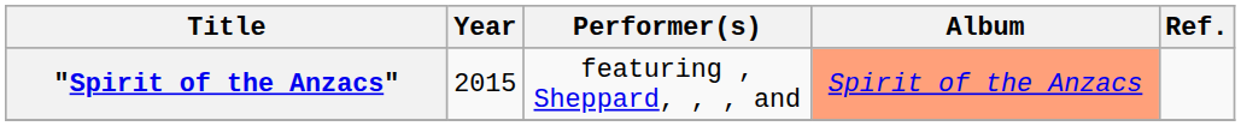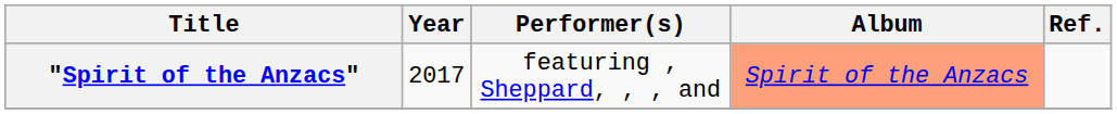 <table class="wikitable sortable plainrowheaders" style="text-align: center;">
 <tr>
 <th scope="col" style="width: 18em;">Title</th>
 <th scope="col" style="width: 2em;">Year</th>
 <th scope="col" style="width: 11em;">Performer(s)</th>
 <th scope="col" style="width: 14em;">Album</th>
 <th scope="col" style="width: 2em;" class="unsortable">Ref.</th>
 </tr>
 <tr>
 <th scope="row">"<a href='#'>Spirit of the Anzacs</a>"</th>
-<td>2015</td>
+<td>2017</td>
 <td> featuring , <a href='#'>Sheppard</a>, , ,  and </td>
 <td style="background: lightsalmon;"><em><a href='#'>Spirit of the Anzacs</a></em></td>
 <td></td>
 </tr>
 <tr>
 </tr>
 </table>
